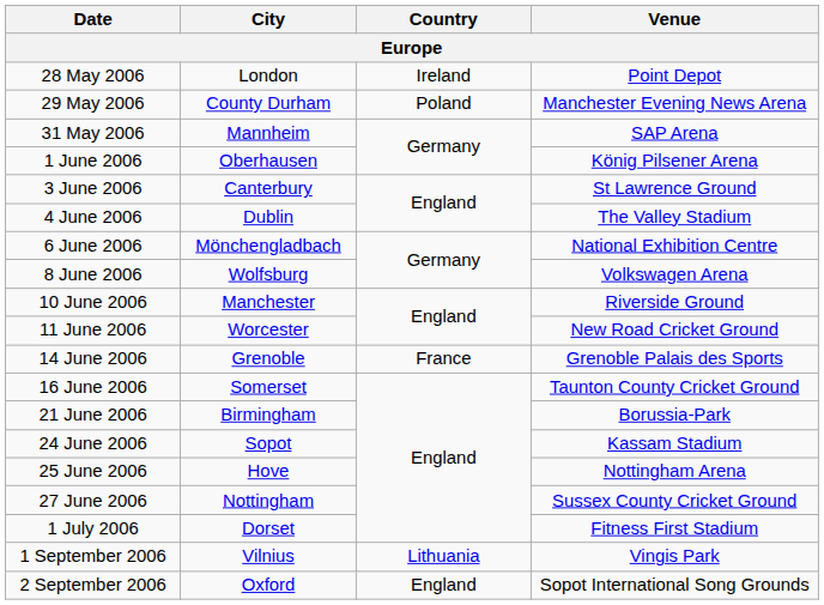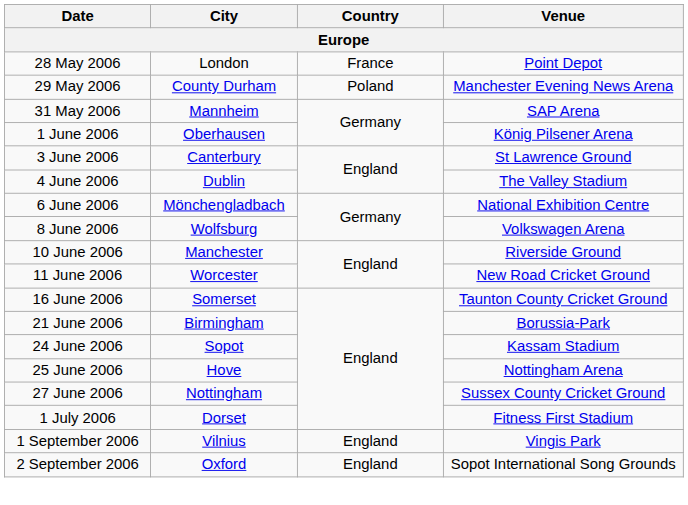 <table class="wikitable" style="text-align:center;">
 <tr>
 <th width="150">Date</th>
 <th width="150">City</th>
 <th width="150">Country</th>
 <th width="250">Venue</th>
 </tr>
 <tr>
 <th colspan="4">Europe</th>
 </tr>
 <tr>
 <td>28 May 2006</td>
 <td>London</td>
-<td>Ireland</td>
+<td>France</td>
 <td><a href='#'>Point Depot</a></td>
 </tr>
 <tr>
 <td>29 May 2006</td>
 <td><a href='#'>County Durham</a></td>
 <td>Poland</td>
 <td><a href='#'>Manchester Evening News Arena</a></td>
 </tr>
 <tr>
 <td>31 May 2006</td>
 <td><a href='#'>Mannheim</a></td>
 <td rowspan="2">Germany</td>
 <td><a href='#'>SAP Arena</a></td>
 </tr>
 <tr>
 <td>1 June 2006</td>
 <td><a href='#'>Oberhausen</a></td>
 <td><a href='#'>König Pilsener Arena</a></td>
 </tr>
 <tr>
 <td>3 June 2006</td>
 <td><a href='#'>Canterbury</a></td>
 <td rowspan="2">England</td>
 <td><a href='#'>St Lawrence Ground</a></td>
 </tr>
 <tr>
 <td>4 June 2006</td>
 <td><a href='#'>Dublin</a></td>
 <td><a href='#'>The Valley Stadium</a></td>
 </tr>
 <tr>
 <td>6 June 2006</td>
 <td><a href='#'>Mönchengladbach</a></td>
 <td rowspan="2">Germany</td>
 <td><a href='#'>National Exhibition Centre</a></td>
 </tr>
 <tr>
 <td>8 June 2006</td>
 <td><a href='#'>Wolfsburg</a></td>
 <td><a href='#'>Volkswagen Arena</a></td>
 </tr>
 <tr>
 <td>10 June 2006</td>
 <td><a href='#'>Manchester</a></td>
 <td rowspan="2">England</td>
 <td><a href='#'>Riverside Ground</a></td>
 </tr>
 <tr>
 <td>11 June 2006</td>
 <td><a href='#'>Worcester</a></td>
 <td><a href='#'>New Road Cricket Ground</a></td>
 </tr>
 <tr>
-<td>14 June 2006</td>
-<td><a href='#'>Grenoble</a></td>
-<td>France</td>
-<td><a href='#'>Grenoble Palais des Sports</a></td>
-</tr>
-<tr>
 <td>16 June 2006</td>
 <td><a href='#'>Somerset</a></td>
 <td rowspan="6">England</td>
 <td><a href='#'>Taunton County Cricket Ground</a></td>
 </tr>
 <tr>
 <td>21 June 2006</td>
 <td><a href='#'>Birmingham</a></td>
 <td><a href='#'>Borussia-Park</a></td>
 </tr>
 <tr>
 <td>24 June 2006</td>
 <td><a href='#'>Sopot</a></td>
 <td><a href='#'>Kassam Stadium</a></td>
 </tr>
 <tr>
 <td>25 June 2006</td>
 <td><a href='#'>Hove</a></td>
 <td><a href='#'>Nottingham Arena</a></td>
 </tr>
 <tr>
 <td>27 June 2006</td>
 <td><a href='#'>Nottingham</a></td>
 <td><a href='#'>Sussex County Cricket Ground</a></td>
 </tr>
 <tr>
 <td>1 July 2006</td>
 <td><a href='#'>Dorset</a></td>
 <td><a href='#'>Fitness First Stadium</a></td>
 </tr>
 <tr>
 <td>1 September 2006</td>
 <td><a href='#'>Vilnius</a></td>
-<td><a href='#'>Lithuania</a></td>
+<td>England</td>
 <td><a href='#'>Vingis Park</a></td>
 </tr>
 <tr>
 <td>2 September 2006</td>
 <td><a href='#'>Oxford</a></td>
 <td>England</td>
 <td>Sopot International Song Grounds</td>
 </tr>
 </table>
